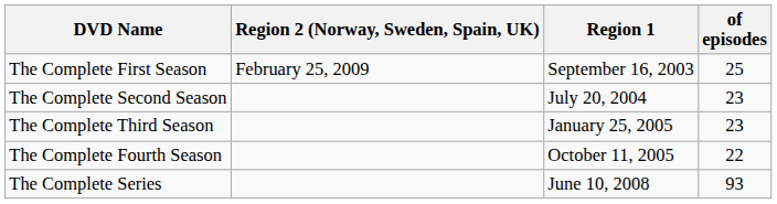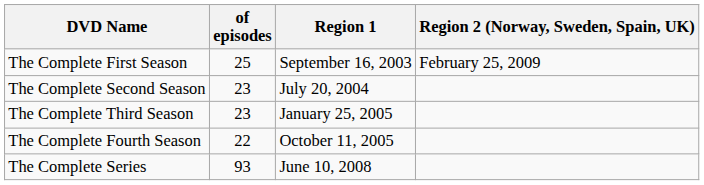 <table class="wikitable">
 <tr>
 <th>DVD Name</th>
+<th> of<br>episodes</th>
+<th>Region 1</th>
 <th>Region 2 (Norway, Sweden, Spain, UK)</th>
-<th>Region 1</th>
-<th> of<br>episodes</th>
 </tr>
 <tr>
 <td>The Complete First Season</td>
+<td style="text-align:center;">25</td>
+<td>September 16, 2003</td>
 <td>February 25, 2009</td>
-<td>September 16, 2003</td>
-<td style="text-align:center;">25</td>
 </tr>
 <tr>
 <td>The Complete Second Season</td>
+<td style="text-align:center;">23</td>
+<td>July 20, 2004</td>
 <td></td>
-<td>July 20, 2004</td>
-<td style="text-align:center;">23</td>
 </tr>
 <tr>
 <td>The Complete Third Season</td>
+<td style="text-align:center;">23</td>
+<td>January 25, 2005</td>
 <td></td>
-<td>January 25, 2005</td>
-<td style="text-align:center;">23</td>
 </tr>
 <tr>
 <td>The Complete Fourth Season</td>
+<td style="text-align:center;">22</td>
+<td>October 11, 2005</td>
 <td></td>
-<td>October 11, 2005</td>
-<td style="text-align:center;">22</td>
 </tr>
 <tr>
 <td>The Complete Series</td>
+<td style="text-align:center;">93</td>
+<td>June 10, 2008</td>
 <td></td>
-<td>June 10, 2008</td>
-<td style="text-align:center;">93</td>
 </tr>
 </table>
